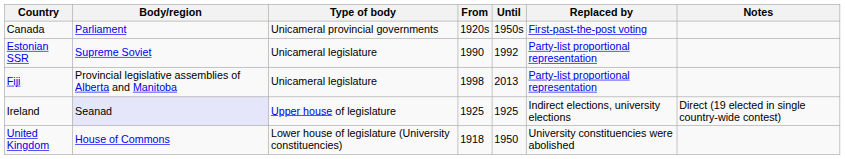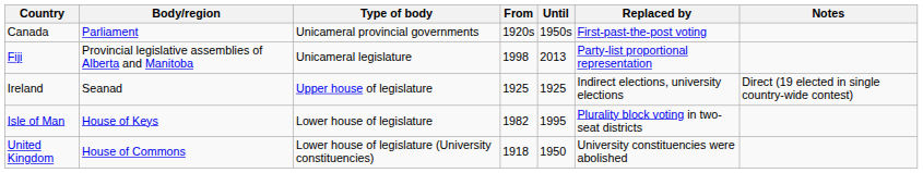 <table class="wikitable">
 <tr>
 <th>Country</th>
 <th>Body/region</th>
 <th>Type of body</th>
 <th>From</th>
 <th>Until</th>
 <th>Replaced by</th>
 <th>Notes</th>
 </tr>
 <tr>
 <td>Canada</td>
 <td><a href='#'>Parliament</a></td>
 <td>Unicameral provincial governments</td>
 <td>1920s</td>
 <td>1950s</td>
 <td><a href='#'>First-past-the-post voting</a></td>
 </tr>
 <tr>
-<td><a href='#'>Estonian SSR</a></td>
-<td><a href='#'>Supreme Soviet</a></td>
-<td>Unicameral legislature</td>
-<td>1990</td>
-<td>1992</td>
-<td><a href='#'>Party-list proportional representation</a></td>
-<td></td>
-</tr>
-<tr>
 <td><a href='#'>Fiji</a></td>
 <td>Provincial legislative assemblies of <a href='#'>Alberta</a> and <a href='#'>Manitoba</a></td>
 <td>Unicameral legislature</td>
 <td>1998</td>
 <td>2013</td>
 <td><a href='#'>Party-list proportional representation</a></td>
 <td></td>
 </tr>
 <tr>
 <td>Ireland</td>
-<td style="background: lavender;">Seanad</td>
+<td>Seanad</td>
 <td><a href='#'>Upper house</a> of legislature</td>
 <td>1925</td>
 <td>1925</td>
 <td>Indirect elections, university elections</td>
 <td>Direct (19 elected in single country-wide contest)</td>
+</tr>
+<tr>
+<td><a href='#'>Isle of Man</a></td>
+<td><a href='#'>House of Keys</a></td>
+<td>Lower house of legislature</td>
+<td>1982</td>
+<td>1995</td>
+<td><a href='#'>Plurality block voting</a> in two-seat districts</td>
+<td></td>
 </tr>
 <tr>
 <td><a href='#'>United Kingdom</a></td>
 <td><a href='#'>House of Commons</a></td>
 <td>Lower house of legislature (University constituencies)</td>
 <td>1918</td>
 <td>1950</td>
 <td>University constituencies were abolished</td>
 <td></td>
 </tr>
 </table>
